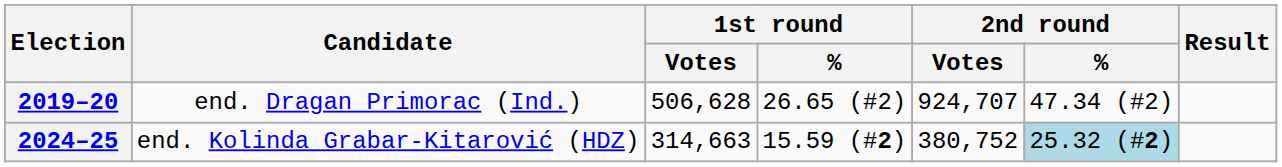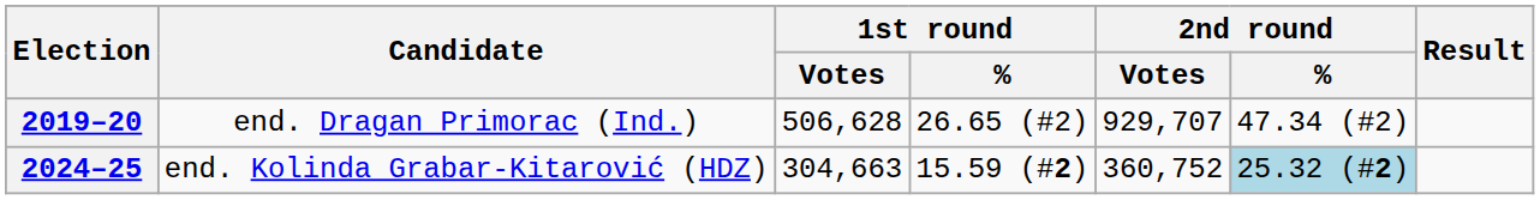 <table class=wikitable style="text-align:center;">
 <tr>
 <th rowspan=2>Election</th>
 <th rowspan=2>Candidate</th>
 <th colspan=2>1st round</th>
 <th colspan=2>2nd round</th>
 <th rowspan=2>Result</th>
 </tr>
 <tr>
 <th>Votes</th>
 <th>%</th>
 <th>Votes</th>
 <th>%</th>
 </tr>
 <tr>
 <th><a href='#'>2019–20</a></th>
 <td>end. <a href='#'>Dragan Primorac</a> (<a href='#'>Ind.</a>)</td>
 <td>506,628</td>
 <td>26.65 (#2)</td>
-<td>924,707</td>
+<td>929,707</td>
 <td>47.34 (#2)</td>
 <td></td>
 </tr>
 <tr>
 <th><a href='#'>2024–25</a></th>
 <td>end. <a href='#'>Kolinda Grabar-Kitarović</a> (<a href='#'>HDZ</a>)</td>
-<td>314,663</td>
+<td>304,663</td>
 <td>15.59 (#<strong>2</strong>)</td>
-<td>380,752</td>
+<td>360,752</td>
 <td style="background: lightblue;">25.32 (#<strong>2</strong>)</td>
 <td></td>
 </tr>
 </table>
